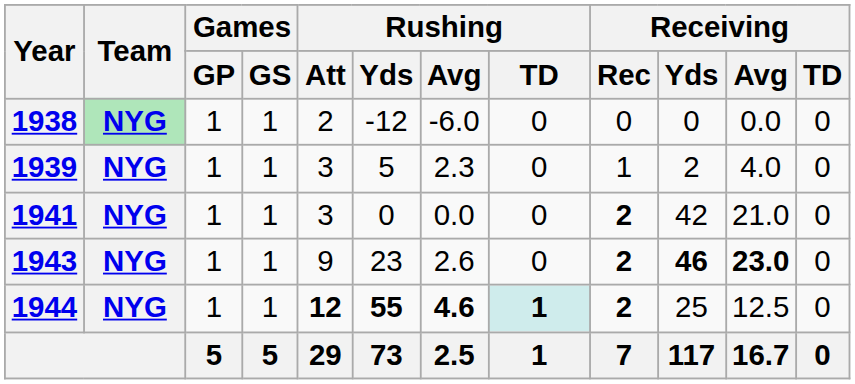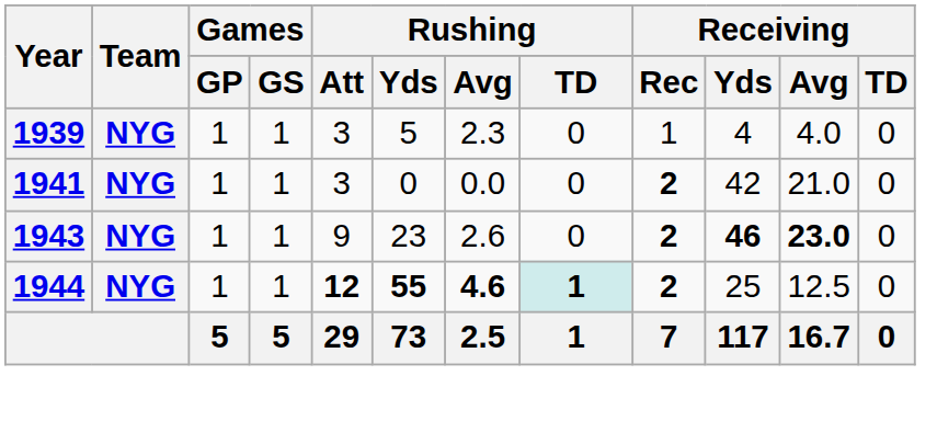 <table class="wikitable" style="text-align:center;">
 <tr>
 <th rowspan="2">Year</th>
 <th rowspan="2">Team</th>
 <th colspan="2">Games</th>
 <th colspan="4">Rushing</th>
 <th colspan="4">Receiving</th>
 </tr>
 <tr>
 <th>GP</th>
 <th>GS</th>
 <th>Att</th>
 <th>Yds</th>
 <th>Avg</th>
 <th>TD</th>
 <th>Rec</th>
 <th>Yds</th>
 <th>Avg</th>
 <th>TD</th>
 </tr>
 <tr>
-<th><a href='#'>1938</a></th>
-<th style="background:#afe6ba; width:3em;"><a href='#'>NYG</a></th>
-<td>1</td>
-<td>1</td>
-<td>2</td>
-<td>-12</td>
-<td>-6.0</td>
-<td>0</td>
-<td>0</td>
-<td>0</td>
-<td>0.0</td>
-<td>0</td>
-</tr>
-<tr>
 <th><a href='#'>1939</a></th>
 <th><a href='#'>NYG</a></th>
 <td>1</td>
 <td>1</td>
 <td>3</td>
 <td>5</td>
 <td>2.3</td>
 <td>0</td>
 <td>1</td>
-<td>2</td>
+<td>4</td>
 <td>4.0</td>
 <td>0</td>
 </tr>
 <tr>
 <th><a href='#'>1941</a></th>
 <th><a href='#'>NYG</a></th>
 <td>1</td>
 <td>1</td>
 <td>3</td>
 <td>0</td>
 <td>0.0</td>
 <td>0</td>
 <td><strong>2</strong></td>
 <td>42</td>
 <td>21.0</td>
 <td>0</td>
 </tr>
 <tr>
 <th><a href='#'>1943</a></th>
 <th><a href='#'>NYG</a></th>
 <td>1</td>
 <td>1</td>
 <td>9</td>
 <td>23</td>
 <td>2.6</td>
 <td>0</td>
 <td><strong>2</strong></td>
 <td><strong>46</strong></td>
 <td><strong>23.0</strong></td>
 <td>0</td>
 </tr>
 <tr>
 <th><a href='#'>1944</a></th>
 <th><a href='#'>NYG</a></th>
 <td>1</td>
 <td>1</td>
 <td><strong>12</strong></td>
 <td><strong>55</strong></td>
 <td><strong>4.6</strong></td>
 <td style="background:#cfecec; width:3em;"><strong>1</strong></td>
 <td><strong>2</strong></td>
 <td>25</td>
 <td>12.5</td>
 <td>0</td>
 </tr>
 <tr>
 <th colspan="2"></th>
 <th>5</th>
 <th>5</th>
 <th>29</th>
 <th>73</th>
 <th>2.5</th>
 <th>1</th>
 <th>7</th>
 <th>117</th>
 <th>16.7</th>
 <th>0</th>
 </tr>
 </table>
